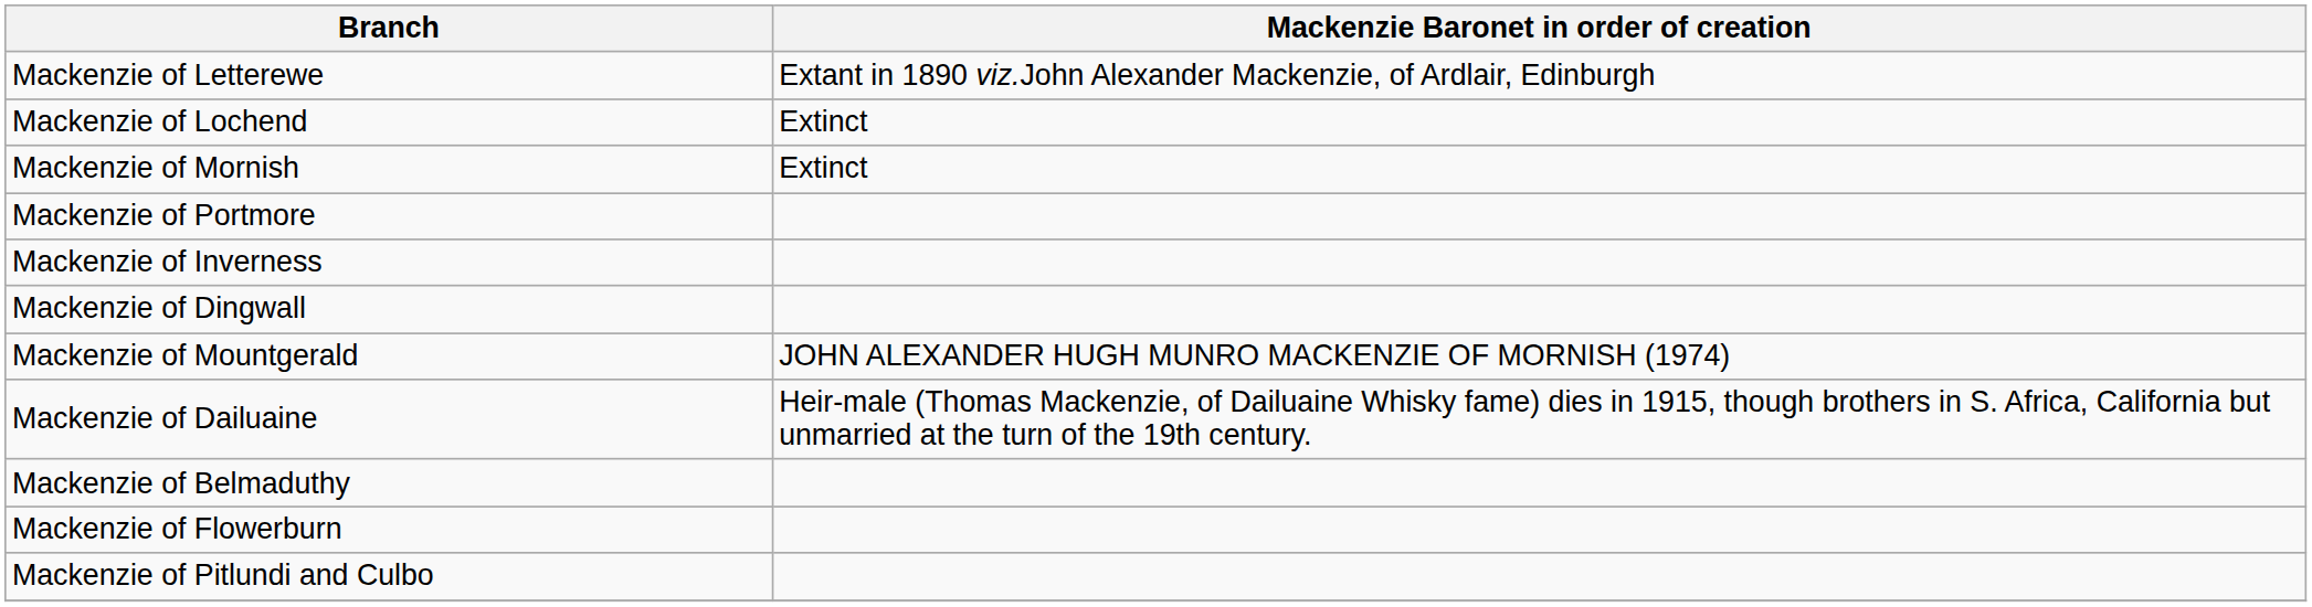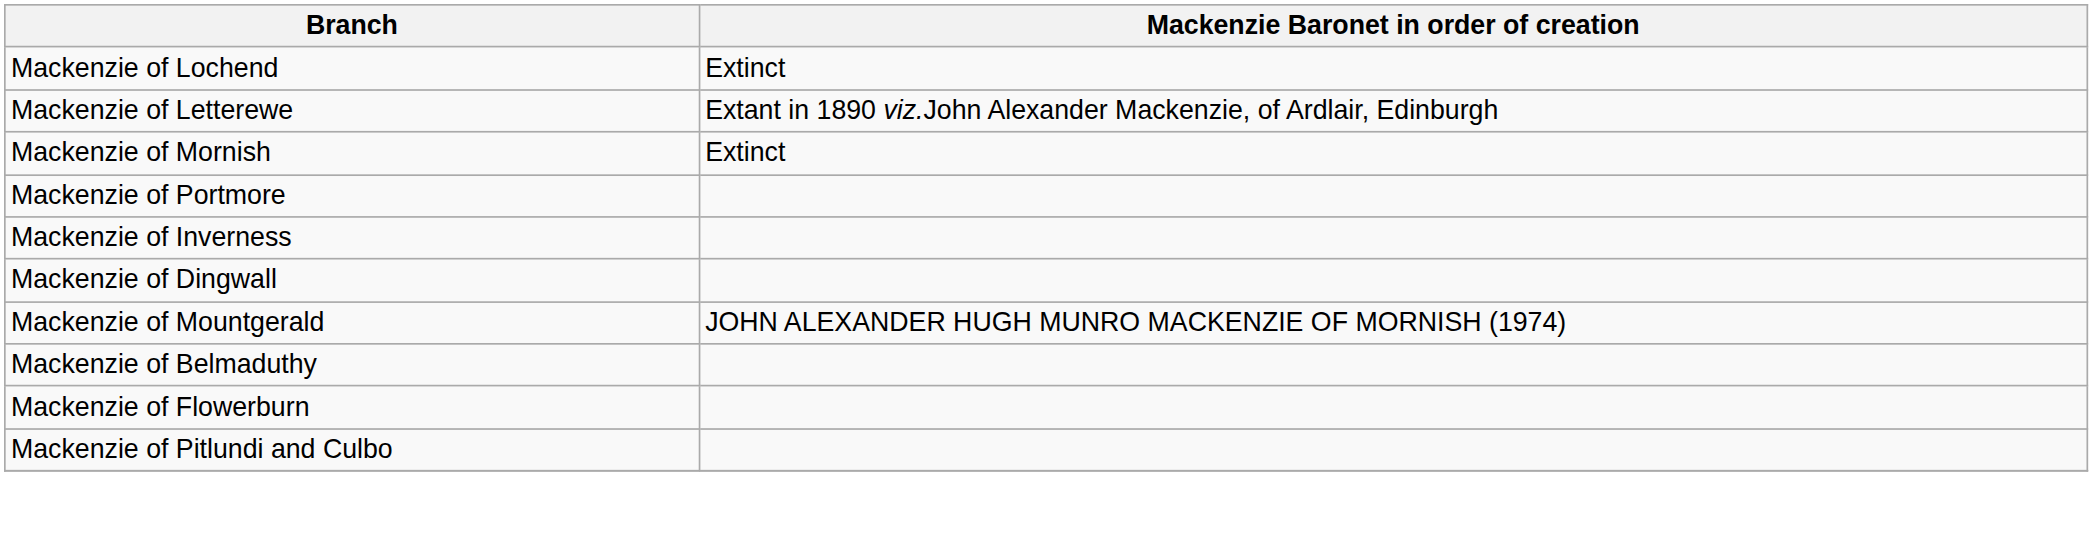 <table class="wikitable">
 <tr>
 <th width="15%">Branch</th>
 <th width="30%">Mackenzie Baronet in order of creation</th>
 </tr>
 <tr>
+<td>Mackenzie of Lochend</td>
+<td>Extinct</td>
+</tr>
+<tr>
 <td>Mackenzie of Letterewe</td>
 <td>Extant in 1890 <em>viz.</em>John Alexander Mackenzie, of Ardlair, Edinburgh</td>
-</tr>
-<tr>
-<td>Mackenzie of Lochend</td>
-<td>Extinct</td>
 </tr>
 <tr>
 <td>Mackenzie of Mornish</td>
 <td>Extinct</td>
 </tr>
 <tr>
 <td>Mackenzie of Portmore</td>
 <td></td>
 </tr>
 <tr>
 <td>Mackenzie of Inverness</td>
 <td></td>
 </tr>
 <tr>
 <td>Mackenzie of Dingwall</td>
 <td></td>
 </tr>
 <tr>
 <td>Mackenzie of Mountgerald</td>
 <td>JOHN ALEXANDER HUGH MUNRO MACKENZIE OF MORNISH (1974)</td>
 </tr>
 <tr>
-<td>Mackenzie of Dailuaine</td>
-<td>Heir-male (Thomas Mackenzie, of Dailuaine Whisky fame) dies in 1915, though brothers in S. Africa, California but unmarried at the turn of the 19th century.</td>
-</tr>
-<tr>
 <td>Mackenzie of Belmaduthy</td>
 <td></td>
 </tr>
 <tr>
 <td>Mackenzie of Flowerburn</td>
 <td></td>
 </tr>
 <tr>
 <td>Mackenzie of Pitlundi and Culbo</td>
 <td></td>
 </tr>
 <tr>
 </tr>
 </table>
